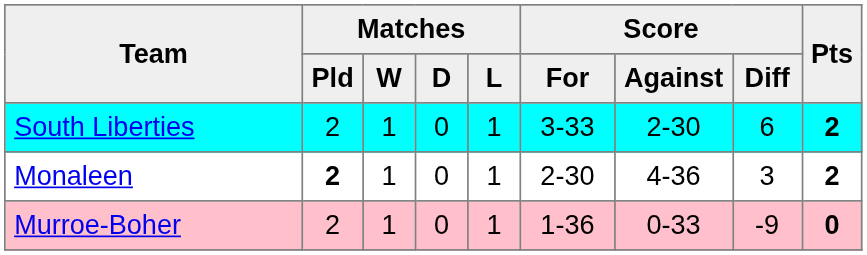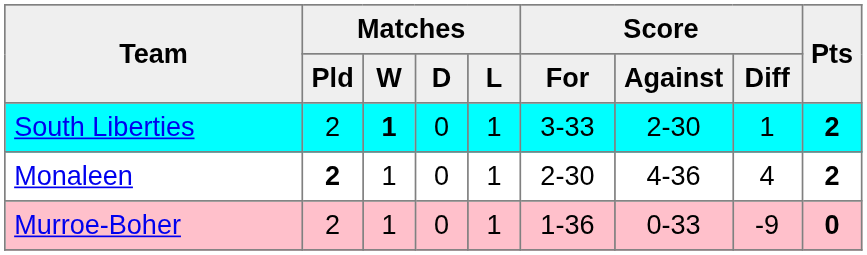 <table style=border-collapse:collapse border=1 cellspacing=0 cellpadding=5>
 <tr align=center bgcolor=#efefef>
 <th rowspan=2 width=165>Team</th>
 <th colspan=4>Matches</th>
 <th colspan=3>Score</th>
 <th rowspan=2width=20>Pts</th>
 </tr>
 <tr align=center bgcolor=#efefef>
 <th width=20>Pld</th>
 <th width=20>W</th>
 <th width=20>D</th>
 <th width=20>L</th>
 <th width=45>For</th>
 <th width=45>Against</th>
 <th width=30>Diff</th>
 </tr>
 <tr align=center style="background:#00FFFF;">
 <td style="text-align:left;"><a href='#'>South Liberties</a></td>
 <td>2</td>
-<td>1</td>
+<td><strong>1</strong></td>
 <td>0</td>
 <td>1</td>
 <td>3-33</td>
 <td>2-30</td>
-<td>6</td>
+<td>1</td>
 <td><strong>2</strong></td>
 </tr>
 <tr align=center>
 <td style="text-align:left;"><a href='#'>Monaleen</a></td>
 <td><strong>2</strong></td>
 <td>1</td>
 <td>0</td>
 <td>1</td>
 <td>2-30</td>
 <td>4-36</td>
-<td>3</td>
+<td>4</td>
 <td><strong>2</strong></td>
 </tr>
 <tr align=center style="background:#FFC0CB;">
 <td style="text-align:left;"><a href='#'>Murroe-Boher</a></td>
 <td>2</td>
 <td>1</td>
 <td>0</td>
 <td>1</td>
 <td>1-36</td>
 <td>0-33</td>
 <td>-9</td>
 <td><strong>0</strong></td>
 </tr>
 </table>
